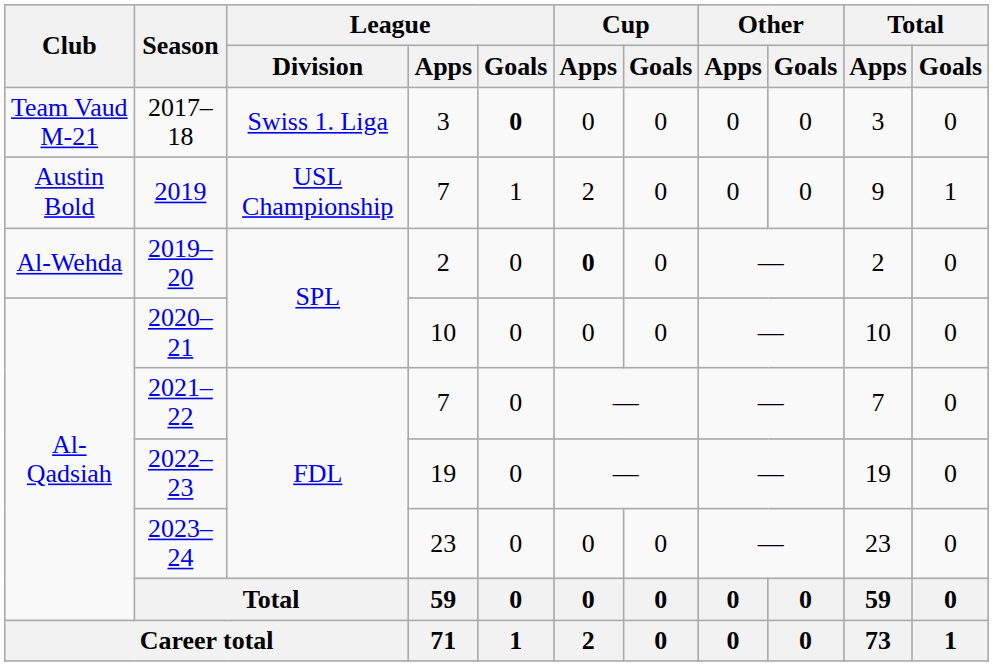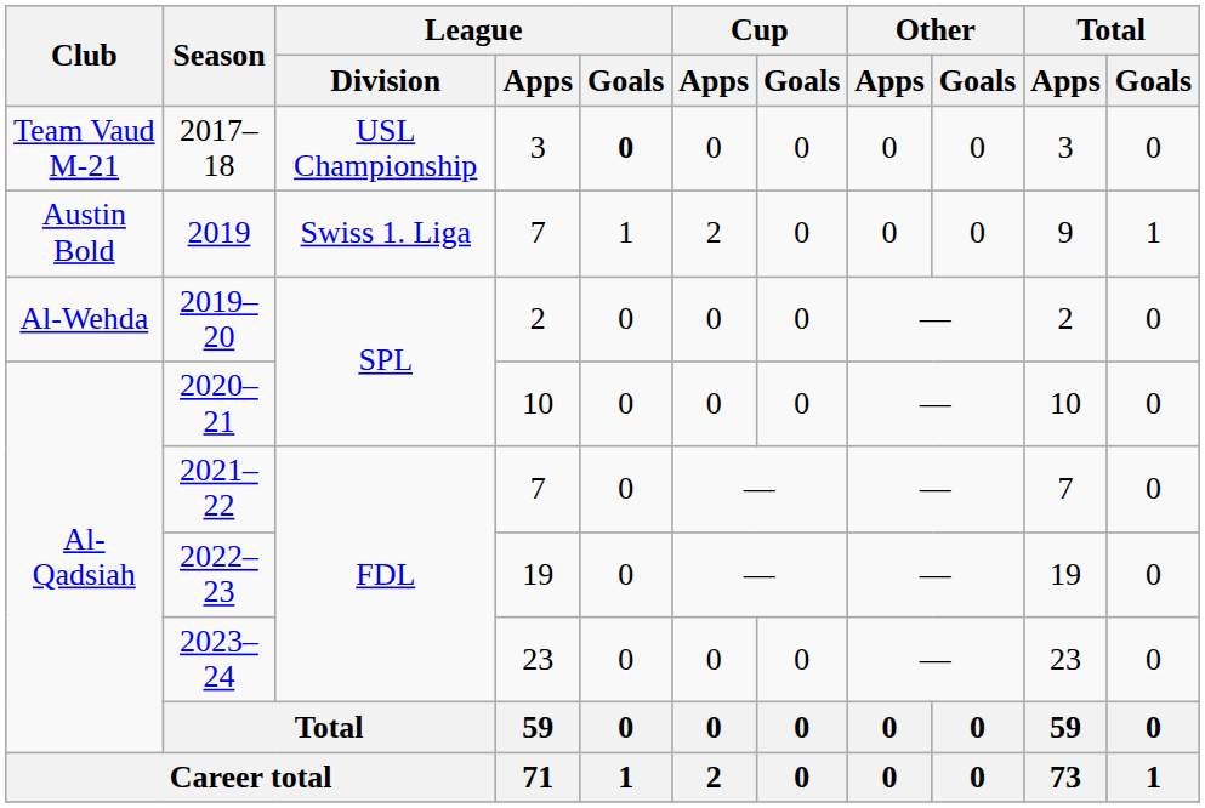 <table class="wikitable" style="text-align: center">
 <tr>
 <th rowspan="2">Club</th>
 <th rowspan="2">Season</th>
 <th colspan="3">League</th>
 <th colspan="2">Cup</th>
 <th colspan="2">Other</th>
 <th colspan="2">Total</th>
 </tr>
 <tr>
 <th>Division</th>
 <th>Apps</th>
 <th>Goals</th>
 <th>Apps</th>
 <th>Goals</th>
 <th>Apps</th>
 <th>Goals</th>
 <th>Apps</th>
 <th>Goals</th>
 </tr>
 <tr>
 <td><a href='#'>Team Vaud M-21</a></td>
 <td>2017–18</td>
-<td><a href='#'>Swiss 1. Liga</a></td>
+<td><a href='#'>USL Championship</a></td>
 <td>3</td>
 <td><strong>0</strong></td>
 <td>0</td>
 <td>0</td>
 <td>0</td>
 <td>0</td>
 <td>3</td>
 <td>0</td>
 </tr>
 <tr>
 <td><a href='#'>Austin Bold</a></td>
 <td><a href='#'>2019</a></td>
-<td><a href='#'>USL Championship</a></td>
+<td><a href='#'>Swiss 1. Liga</a></td>
 <td>7</td>
 <td>1</td>
 <td>2</td>
 <td>0</td>
 <td>0</td>
 <td>0</td>
 <td>9</td>
 <td>1</td>
 </tr>
 <tr>
 <td><a href='#'>Al-Wehda</a></td>
 <td><a href='#'>2019–20</a></td>
 <td rowspan="2"><a href='#'>SPL</a></td>
 <td>2</td>
 <td>0</td>
-<td><strong>0</strong></td>
+<td>0</td>
 <td>0</td>
 <td colspan=2>—</td>
 <td>2</td>
 <td>0</td>
 </tr>
 <tr>
 <td rowspan=5><a href='#'>Al-Qadsiah</a></td>
 <td><a href='#'>2020–21</a></td>
 <td>10</td>
 <td>0</td>
 <td>0</td>
 <td>0</td>
 <td colspan=2>—</td>
 <td>10</td>
 <td>0</td>
 </tr>
 <tr>
 <td><a href='#'>2021–22</a></td>
 <td rowspan="3"><a href='#'>FDL</a></td>
 <td>7</td>
 <td>0</td>
 <td colspan=2>—</td>
 <td colspan=2>—</td>
 <td>7</td>
 <td>0</td>
 </tr>
 <tr>
 <td><a href='#'>2022–23</a></td>
 <td>19</td>
 <td>0</td>
 <td colspan=2>—</td>
 <td colspan=2>—</td>
 <td>19</td>
 <td>0</td>
 </tr>
 <tr>
 <td><a href='#'>2023–24</a></td>
 <td>23</td>
 <td>0</td>
 <td>0</td>
 <td>0</td>
 <td colspan=2>—</td>
 <td>23</td>
 <td>0</td>
 </tr>
 <tr>
 <th colspan=2>Total</th>
 <th>59</th>
 <th>0</th>
 <th>0</th>
 <th>0</th>
 <th>0</th>
 <th>0</th>
 <th>59</th>
 <th>0</th>
 </tr>
 <tr>
 <th colspan=3>Career total</th>
 <th>71</th>
 <th>1</th>
 <th>2</th>
 <th>0</th>
 <th>0</th>
 <th>0</th>
 <th>73</th>
 <th>1</th>
 </tr>
 </table>
